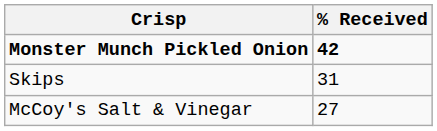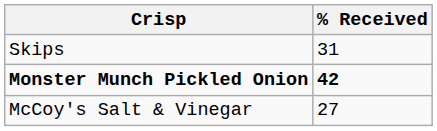 <table class="wikitable">
 <tr>
 <th>Crisp</th>
 <th>% Received</th>
 </tr>
 <tr>
+<td>Skips</td>
+<td>31</td>
+</tr>
+<tr>
 <td><strong>Monster Munch Pickled Onion</strong></td>
 <td><strong>42</strong></td>
-</tr>
-<tr>
-<td>Skips</td>
-<td>31</td>
 </tr>
 <tr>
 <td>McCoy's Salt & Vinegar</td>
 <td>27</td>
 </tr>
 </table>
